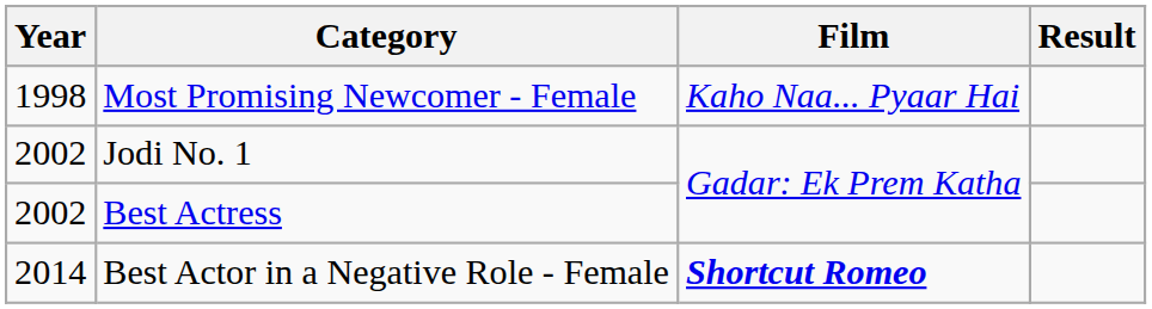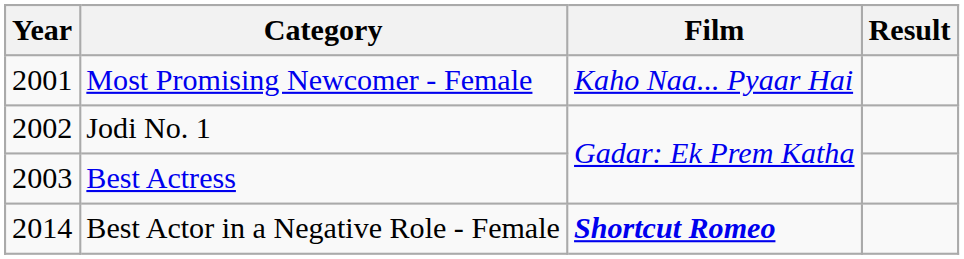 <table class="wikitable" style="font-size: 90%;">
 <tr>
 <th>Year</th>
 <th>Category</th>
 <th>Film</th>
 <th>Result</th>
 </tr>
 <tr>
-<td>1998</td>
+<td>2001</td>
 <td><a href='#'>Most Promising Newcomer - Female</a></td>
 <td><em><a href='#'>Kaho Naa... Pyaar Hai</a></em></td>
 <td></td>
 </tr>
 <tr>
 <td>2002</td>
 <td>Jodi No. 1</td>
 <td rowspan="2"><em><a href='#'>Gadar: Ek Prem Katha</a></em></td>
 <td></td>
 </tr>
 <tr>
-<td>2002</td>
+<td>2003</td>
 <td><a href='#'>Best Actress</a></td>
 <td></td>
 </tr>
 <tr>
 <td>2014</td>
 <td>Best Actor in a Negative Role - Female</td>
 <td><strong><em><a href='#'>Shortcut Romeo</a></em></strong></td>
 <td></td>
 </tr>
 </table>
